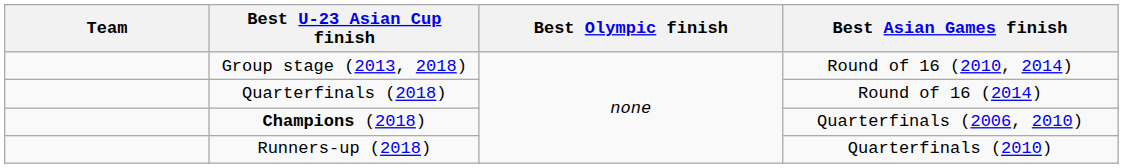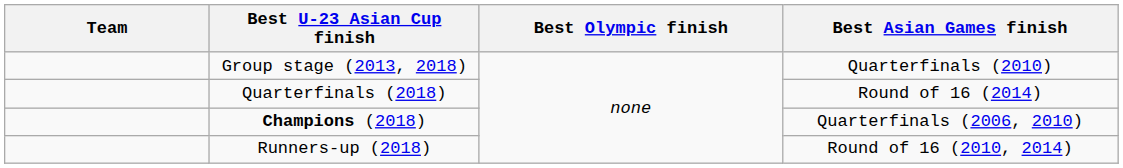 <table class="wikitable">
 <tr>
 <th style="width:150px;">Team</th>
 <th style="width:200px;">Best <a href='#'>U-23 Asian Cup</a> finish</th>
 <th style="width:225px;">Best <a href='#'>Olympic</a> finish</th>
 <th style="width:250px;">Best <a href='#'>Asian Games</a> finish</th>
 </tr>
 <tr style="text-align:center;">
 <td style="text-align:left;"></td>
 <td>Group stage (<a href='#'>2013</a>, <a href='#'>2018</a>)</td>
 <td rowspan="4"><em>none</em></td>
-<td>Round of 16 (<a href='#'>2010</a>, <a href='#'>2014</a>)</td>
+<td>Quarterfinals (<a href='#'>2010</a>)</td>
 </tr>
 <tr style="text-align:center;">
 <td style="text-align:left;"></td>
 <td>Quarterfinals (<a href='#'>2018</a>)</td>
 <td>Round of 16 (<a href='#'>2014</a>)</td>
 </tr>
 <tr style="text-align:center;">
 <td style="text-align:left;"></td>
 <td><strong>Champions</strong> (<a href='#'>2018</a>)</td>
 <td>Quarterfinals (<a href='#'>2006</a>, <a href='#'>2010</a>)</td>
 </tr>
 <tr style="text-align:center;">
 <td style="text-align:left;"></td>
 <td>Runners-up (<a href='#'>2018</a>)</td>
-<td>Quarterfinals (<a href='#'>2010</a>)</td>
+<td>Round of 16 (<a href='#'>2010</a>, <a href='#'>2014</a>)</td>
 </tr>
 </table>
